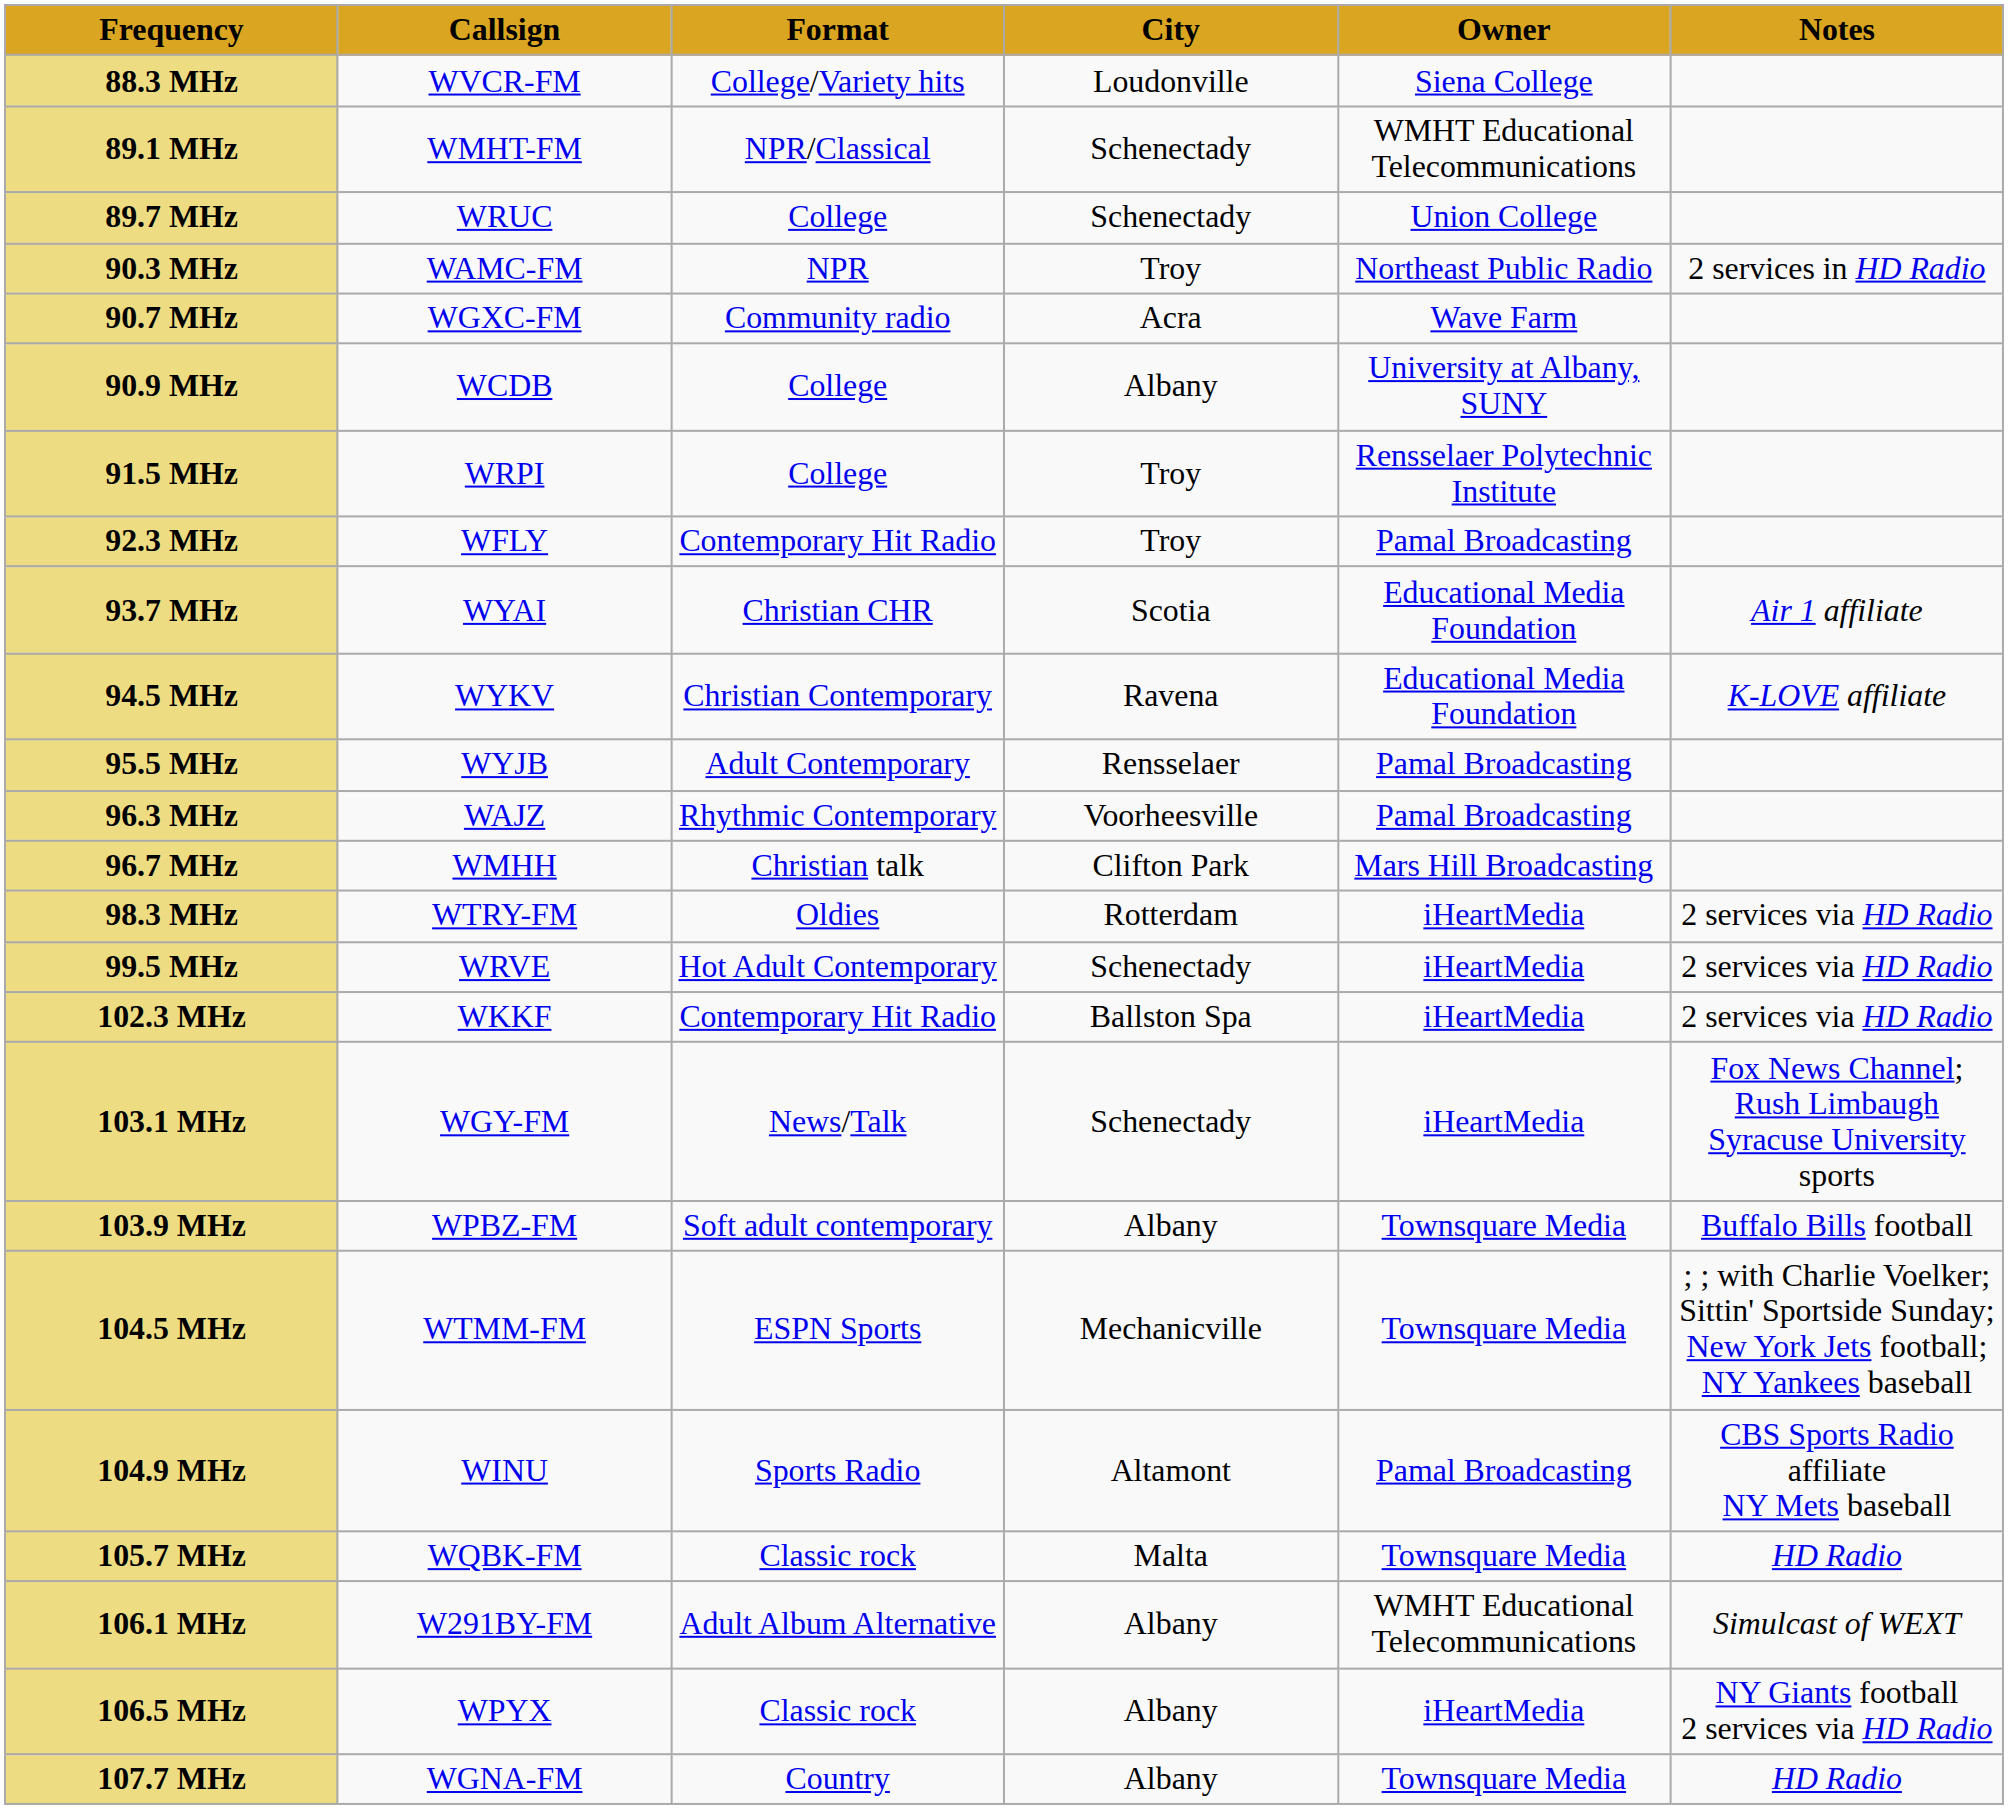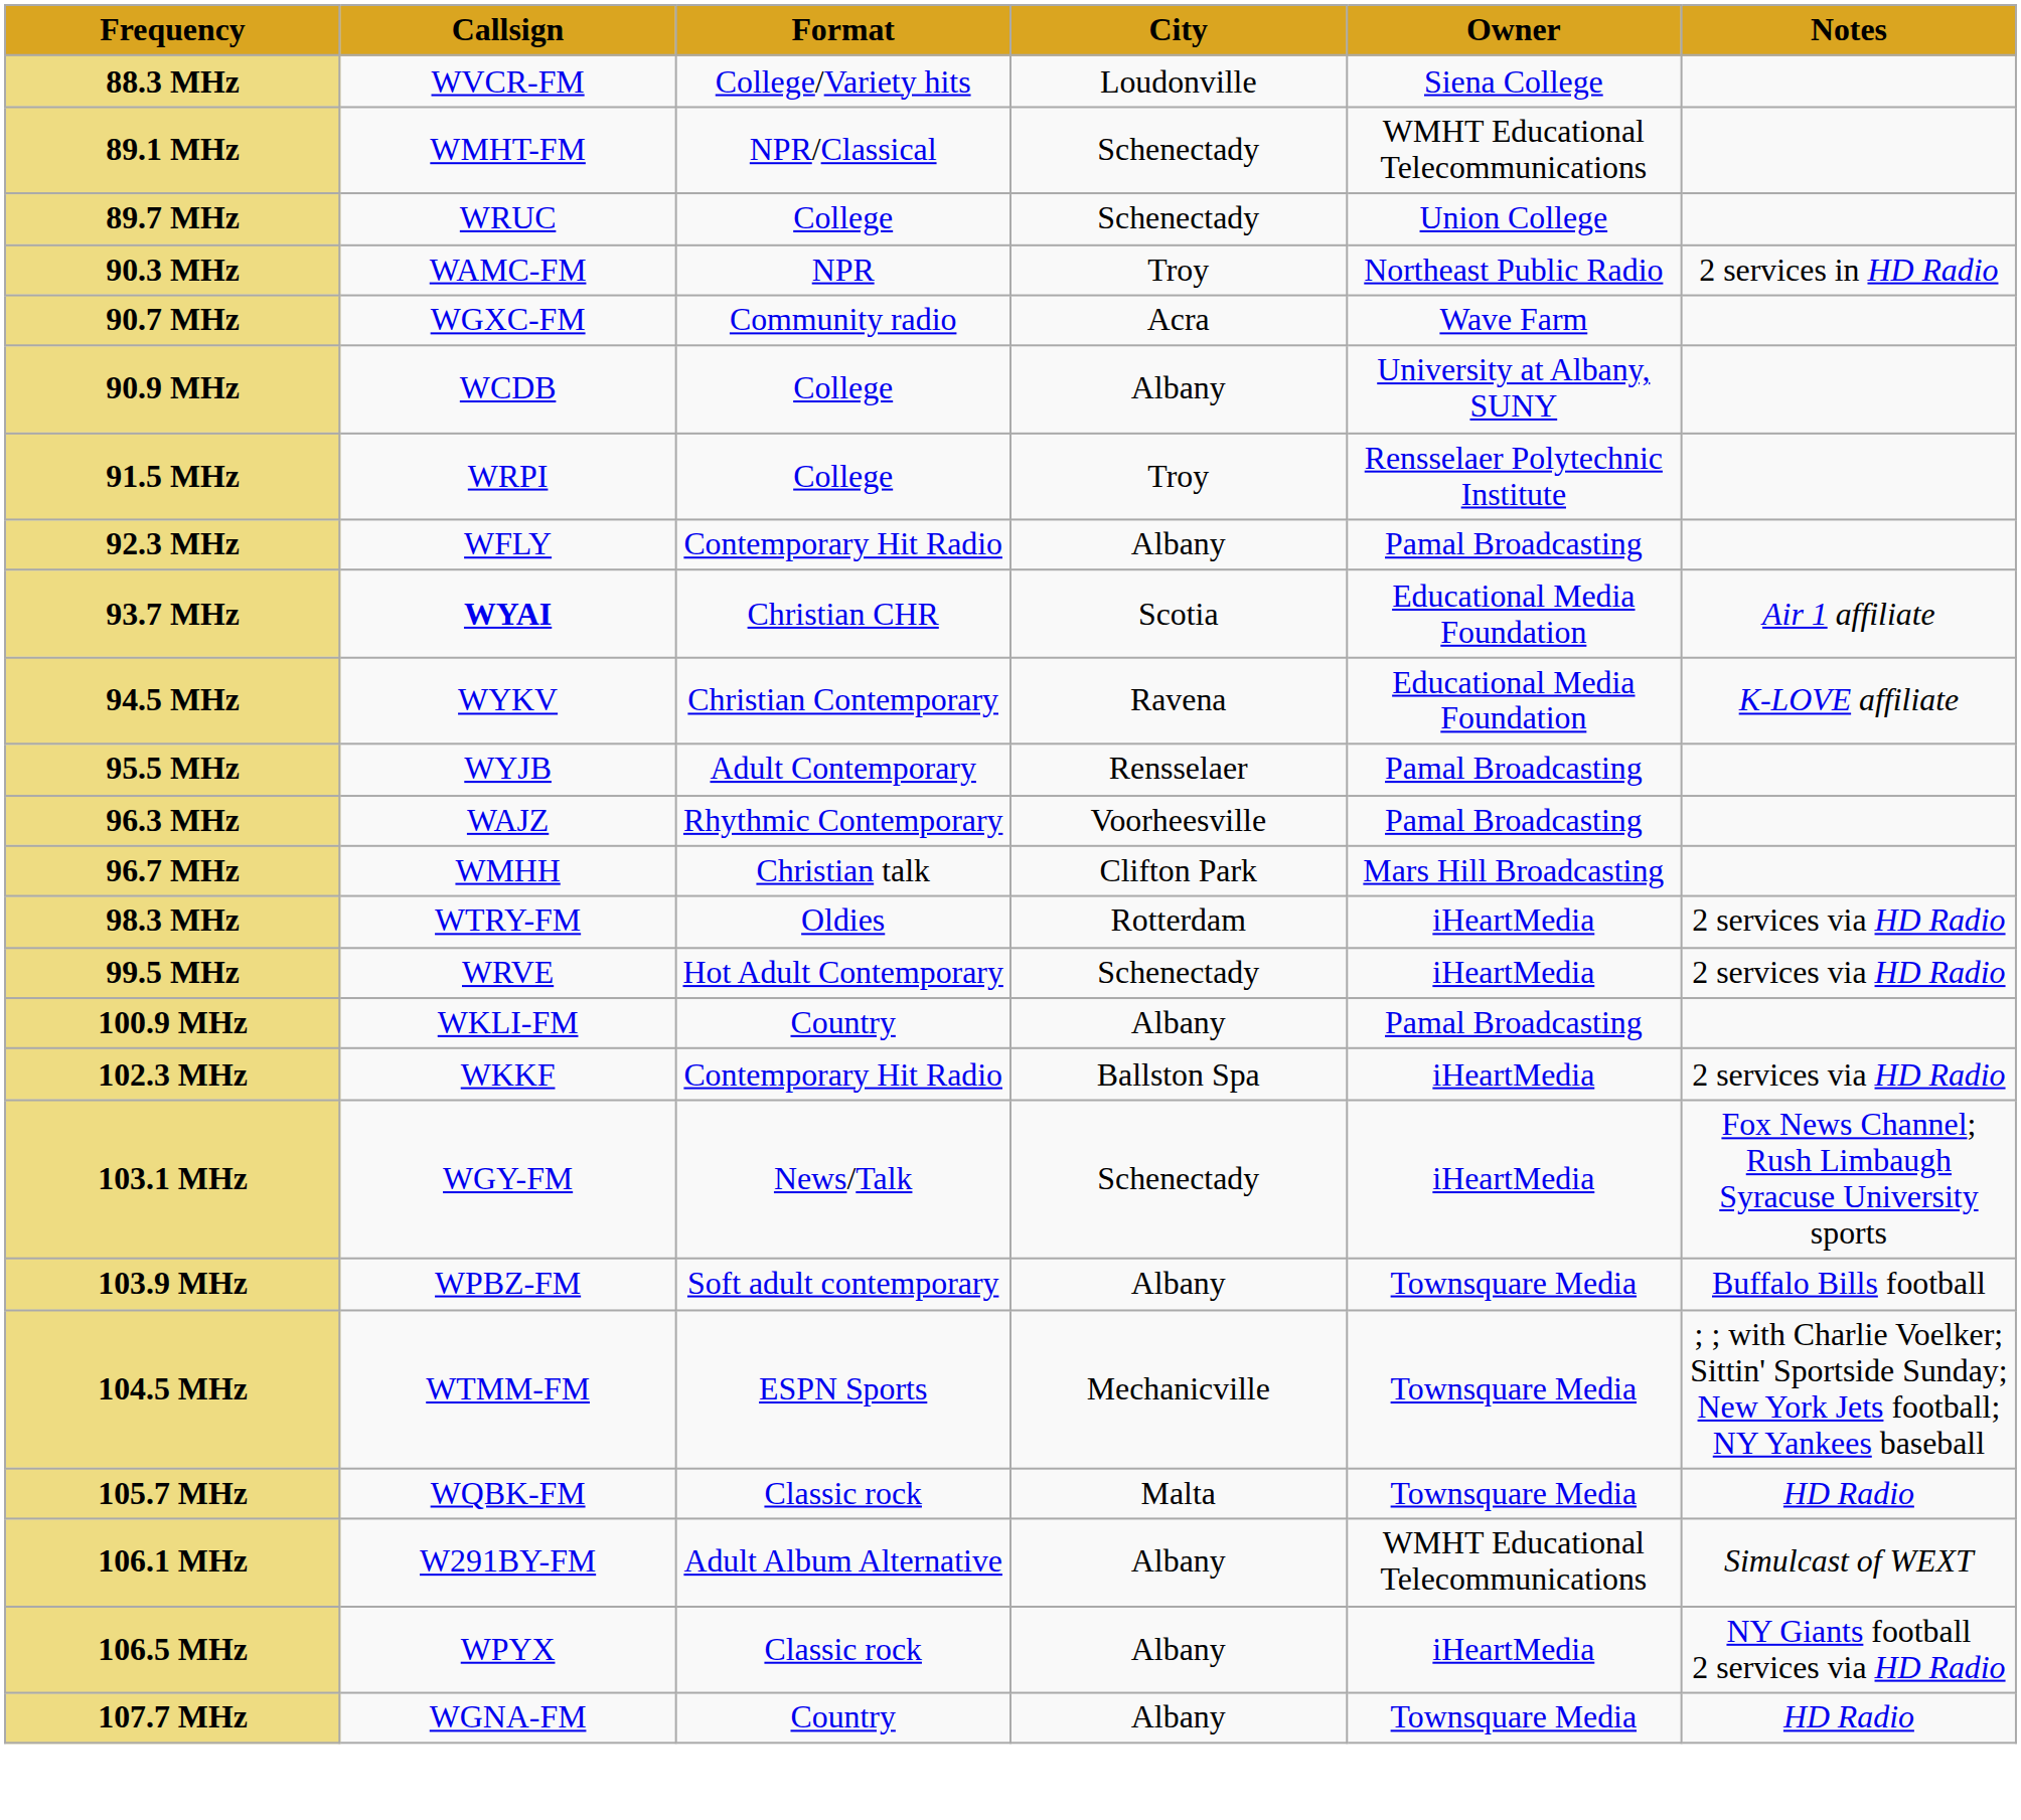 <table class="wikitable" style="text-align:center">
 <tr>
 <th style="width:10em; background-color:Goldenrod;">Frequency</th>
 <th style="width:10em; background-color:Goldenrod;">Callsign</th>
 <th style="width:10em; background-color:Goldenrod;">Format</th>
 <th style="width:10em; background-color:Goldenrod;">City</th>
 <th style="width:10em; background-color:Goldenrod;">Owner</th>
 <th style="width:10em; background-color:Goldenrod;">Notes</th>
 </tr>
 <tr>
 <th style="width:10em; background-color:#EEDC82;">88.3 MHz</th>
 <td><a href='#'>WVCR-FM</a></td>
 <td><a href='#'>College</a>/<a href='#'>Variety hits</a></td>
 <td>Loudonville</td>
 <td><a href='#'>Siena College</a></td>
 <td> </td>
 </tr>
 <tr>
 <th style="width:10em; background-color:#EEDC82;">89.1 MHz</th>
 <td><a href='#'>WMHT-FM</a></td>
 <td><a href='#'>NPR</a>/<a href='#'>Classical</a></td>
 <td>Schenectady</td>
 <td>WMHT Educational Telecommunications</td>
 <td> </td>
 </tr>
 <tr>
 <th style="width:10em; background-color:#EEDC82;">89.7 MHz</th>
 <td><a href='#'>WRUC</a></td>
 <td><a href='#'>College</a></td>
 <td>Schenectady</td>
 <td><a href='#'>Union College</a></td>
 <td> </td>
 </tr>
 <tr>
 <th style="width:10em; background-color:#EEDC82;">90.3 MHz</th>
 <td><a href='#'>WAMC-FM</a></td>
 <td><a href='#'>NPR</a></td>
 <td>Troy</td>
 <td><a href='#'>Northeast Public Radio</a></td>
 <td>2 services in <em><a href='#'>HD Radio</a></em></td>
 </tr>
 <tr>
 <th style="width:10em; background-color:#EEDC82;">90.7 MHz</th>
 <td><a href='#'>WGXC-FM</a></td>
 <td><a href='#'>Community radio</a></td>
 <td>Acra</td>
 <td><a href='#'>Wave Farm</a></td>
 <td></td>
 </tr>
 <tr>
 <th style="width:10em; background-color:#EEDC82;">90.9 MHz</th>
 <td><a href='#'>WCDB</a></td>
 <td><a href='#'>College</a></td>
 <td>Albany</td>
 <td><a href='#'>University at Albany, SUNY</a></td>
 <td> </td>
 </tr>
 <tr>
 <th style="width:10em; background-color:#EEDC82;">91.5 MHz</th>
 <td><a href='#'>WRPI</a></td>
 <td><a href='#'>College</a></td>
 <td>Troy</td>
 <td><a href='#'>Rensselaer Polytechnic Institute</a></td>
 <td> </td>
 </tr>
 <tr>
 <th style="width:10em; background-color:#EEDC82;">92.3 MHz</th>
 <td><a href='#'>WFLY</a></td>
 <td><a href='#'>Contemporary Hit Radio</a></td>
-<td>Troy</td>
+<td>Albany</td>
 <td><a href='#'>Pamal Broadcasting</a></td>
 <td> </td>
 </tr>
 <tr>
 <th style="width:10em; background-color:#EEDC82;">93.7 MHz</th>
-<td><a href='#'>WYAI</a></td>
+<td><strong><a href='#'>WYAI</a></strong></td>
 <td><a href='#'>Christian CHR</a></td>
 <td>Scotia</td>
 <td><a href='#'>Educational Media Foundation</a></td>
 <td><em><a href='#'>Air 1</a> affiliate</em></td>
 </tr>
 <tr>
 <th style="width:10em; background-color:#EEDC82;">94.5 MHz</th>
 <td><a href='#'>WYKV</a></td>
 <td><a href='#'>Christian Contemporary</a></td>
 <td>Ravena</td>
 <td><a href='#'>Educational Media Foundation</a></td>
 <td><em><a href='#'>K-LOVE</a> affiliate</em></td>
 </tr>
 <tr>
 <th style="width:10em; background-color:#EEDC82;">95.5 MHz</th>
 <td><a href='#'>WYJB</a></td>
 <td><a href='#'>Adult Contemporary</a></td>
 <td>Rensselaer</td>
 <td><a href='#'>Pamal Broadcasting</a></td>
 <td> </td>
 </tr>
 <tr>
 <th style="width:10em; background-color:#EEDC82;">96.3 MHz</th>
 <td><a href='#'>WAJZ</a></td>
 <td><a href='#'>Rhythmic Contemporary</a></td>
 <td>Voorheesville</td>
 <td><a href='#'>Pamal Broadcasting</a></td>
 <td> </td>
 </tr>
 <tr>
 <th style="width:10em; background-color:#EEDC82;">96.7 MHz</th>
 <td><a href='#'>WMHH</a></td>
 <td><a href='#'>Christian</a> talk</td>
 <td>Clifton Park</td>
 <td><a href='#'>Mars Hill Broadcasting</a></td>
 <td> </td>
 </tr>
 <tr>
 <th style="width:10em; background-color:#EEDC82;">98.3 MHz</th>
 <td><a href='#'>WTRY-FM</a></td>
 <td><a href='#'>Oldies</a></td>
 <td>Rotterdam</td>
 <td><a href='#'>iHeartMedia</a></td>
 <td>2 services via <em><a href='#'>HD Radio</a></em></td>
 </tr>
 <tr>
 <th style="width:10em; background-color:#EEDC82;">99.5 MHz</th>
 <td><a href='#'>WRVE</a></td>
 <td><a href='#'>Hot Adult Contemporary</a></td>
 <td>Schenectady</td>
 <td><a href='#'>iHeartMedia</a></td>
 <td>2 services via <em><a href='#'>HD Radio</a></em></td>
 </tr>
 <tr>
+<th style="width:10em; background-color:#EEDC82;">100.9 MHz</th>
+<td><a href='#'>WKLI-FM</a></td>
+<td><a href='#'>Country</a></td>
+<td>Albany</td>
+<td><a href='#'>Pamal Broadcasting</a></td>
+<td> </td>
+</tr>
+<tr>
 <th style="width:10em; background-color:#EEDC82;">102.3 MHz</th>
 <td><a href='#'>WKKF</a></td>
 <td><a href='#'>Contemporary Hit Radio</a></td>
 <td>Ballston Spa</td>
 <td><a href='#'>iHeartMedia</a></td>
 <td>2 services via <em><a href='#'>HD Radio</a></em></td>
 </tr>
 <tr>
 <th style="width:10em; background-color:#EEDC82;">103.1 MHz</th>
 <td><a href='#'>WGY-FM</a></td>
 <td><a href='#'>News</a>/<a href='#'>Talk</a></td>
 <td>Schenectady</td>
 <td><a href='#'>iHeartMedia</a></td>
 <td><a href='#'>Fox News Channel</a>; <a href='#'>Rush Limbaugh</a><br><a href='#'>Syracuse University</a> sports</td>
 </tr>
 <tr>
 <th style="width:10em; background-color:#EEDC82;">103.9 MHz</th>
 <td><a href='#'>WPBZ-FM</a></td>
 <td><a href='#'>Soft adult contemporary</a></td>
 <td>Albany</td>
 <td><a href='#'>Townsquare Media</a></td>
 <td><a href='#'>Buffalo Bills</a> football</td>
 </tr>
 <tr>
 <th style="width:10em; background-color:#EEDC82;">104.5 MHz</th>
 <td><a href='#'>WTMM-FM</a></td>
 <td><a href='#'>ESPN Sports</a></td>
 <td>Mechanicville</td>
 <td><a href='#'>Townsquare Media</a></td>
 <td>; ;  with Charlie Voelker; Sittin' Sportside Sunday; <a href='#'>New York Jets</a> football; <a href='#'>NY Yankees</a> baseball</td>
-</tr>
-<tr>
-<th style="width:10em; background-color:#EEDC82;">104.9 MHz</th>
-<td><a href='#'>WINU</a></td>
-<td><a href='#'>Sports Radio</a></td>
-<td>Altamont</td>
-<td><a href='#'>Pamal Broadcasting</a></td>
-<td><a href='#'>CBS Sports Radio</a> affiliate<br><a href='#'>NY Mets</a> baseball</td>
 </tr>
 <tr>
 <th style="width:10em; background-color:#EEDC82;">105.7 MHz</th>
 <td><a href='#'>WQBK-FM</a></td>
 <td><a href='#'>Classic rock</a></td>
 <td>Malta</td>
 <td><a href='#'>Townsquare Media</a></td>
 <td><em><a href='#'>HD Radio</a></em></td>
 </tr>
 <tr>
 <th style="width:10em; background-color:#EEDC82;">106.1 MHz</th>
 <td><a href='#'>W291BY-FM</a></td>
 <td><a href='#'>Adult Album Alternative</a></td>
 <td>Albany</td>
 <td>WMHT Educational Telecommunications</td>
 <td><em>Simulcast of WEXT</em></td>
 </tr>
 <tr>
 <th style="width:10em; background-color:#EEDC82;">106.5 MHz</th>
 <td><a href='#'>WPYX</a></td>
 <td><a href='#'>Classic rock</a></td>
 <td>Albany</td>
 <td><a href='#'>iHeartMedia</a></td>
 <td><a href='#'>NY Giants</a> football<br>2 services via <em><a href='#'>HD Radio</a></em></td>
 </tr>
 <tr>
 <th style="width:10em; background-color:#EEDC82;">107.7 MHz</th>
 <td><a href='#'>WGNA-FM</a></td>
 <td><a href='#'>Country</a></td>
 <td>Albany</td>
 <td><a href='#'>Townsquare Media</a></td>
 <td><em><a href='#'>HD Radio</a></em></td>
 </tr>
 </table>
